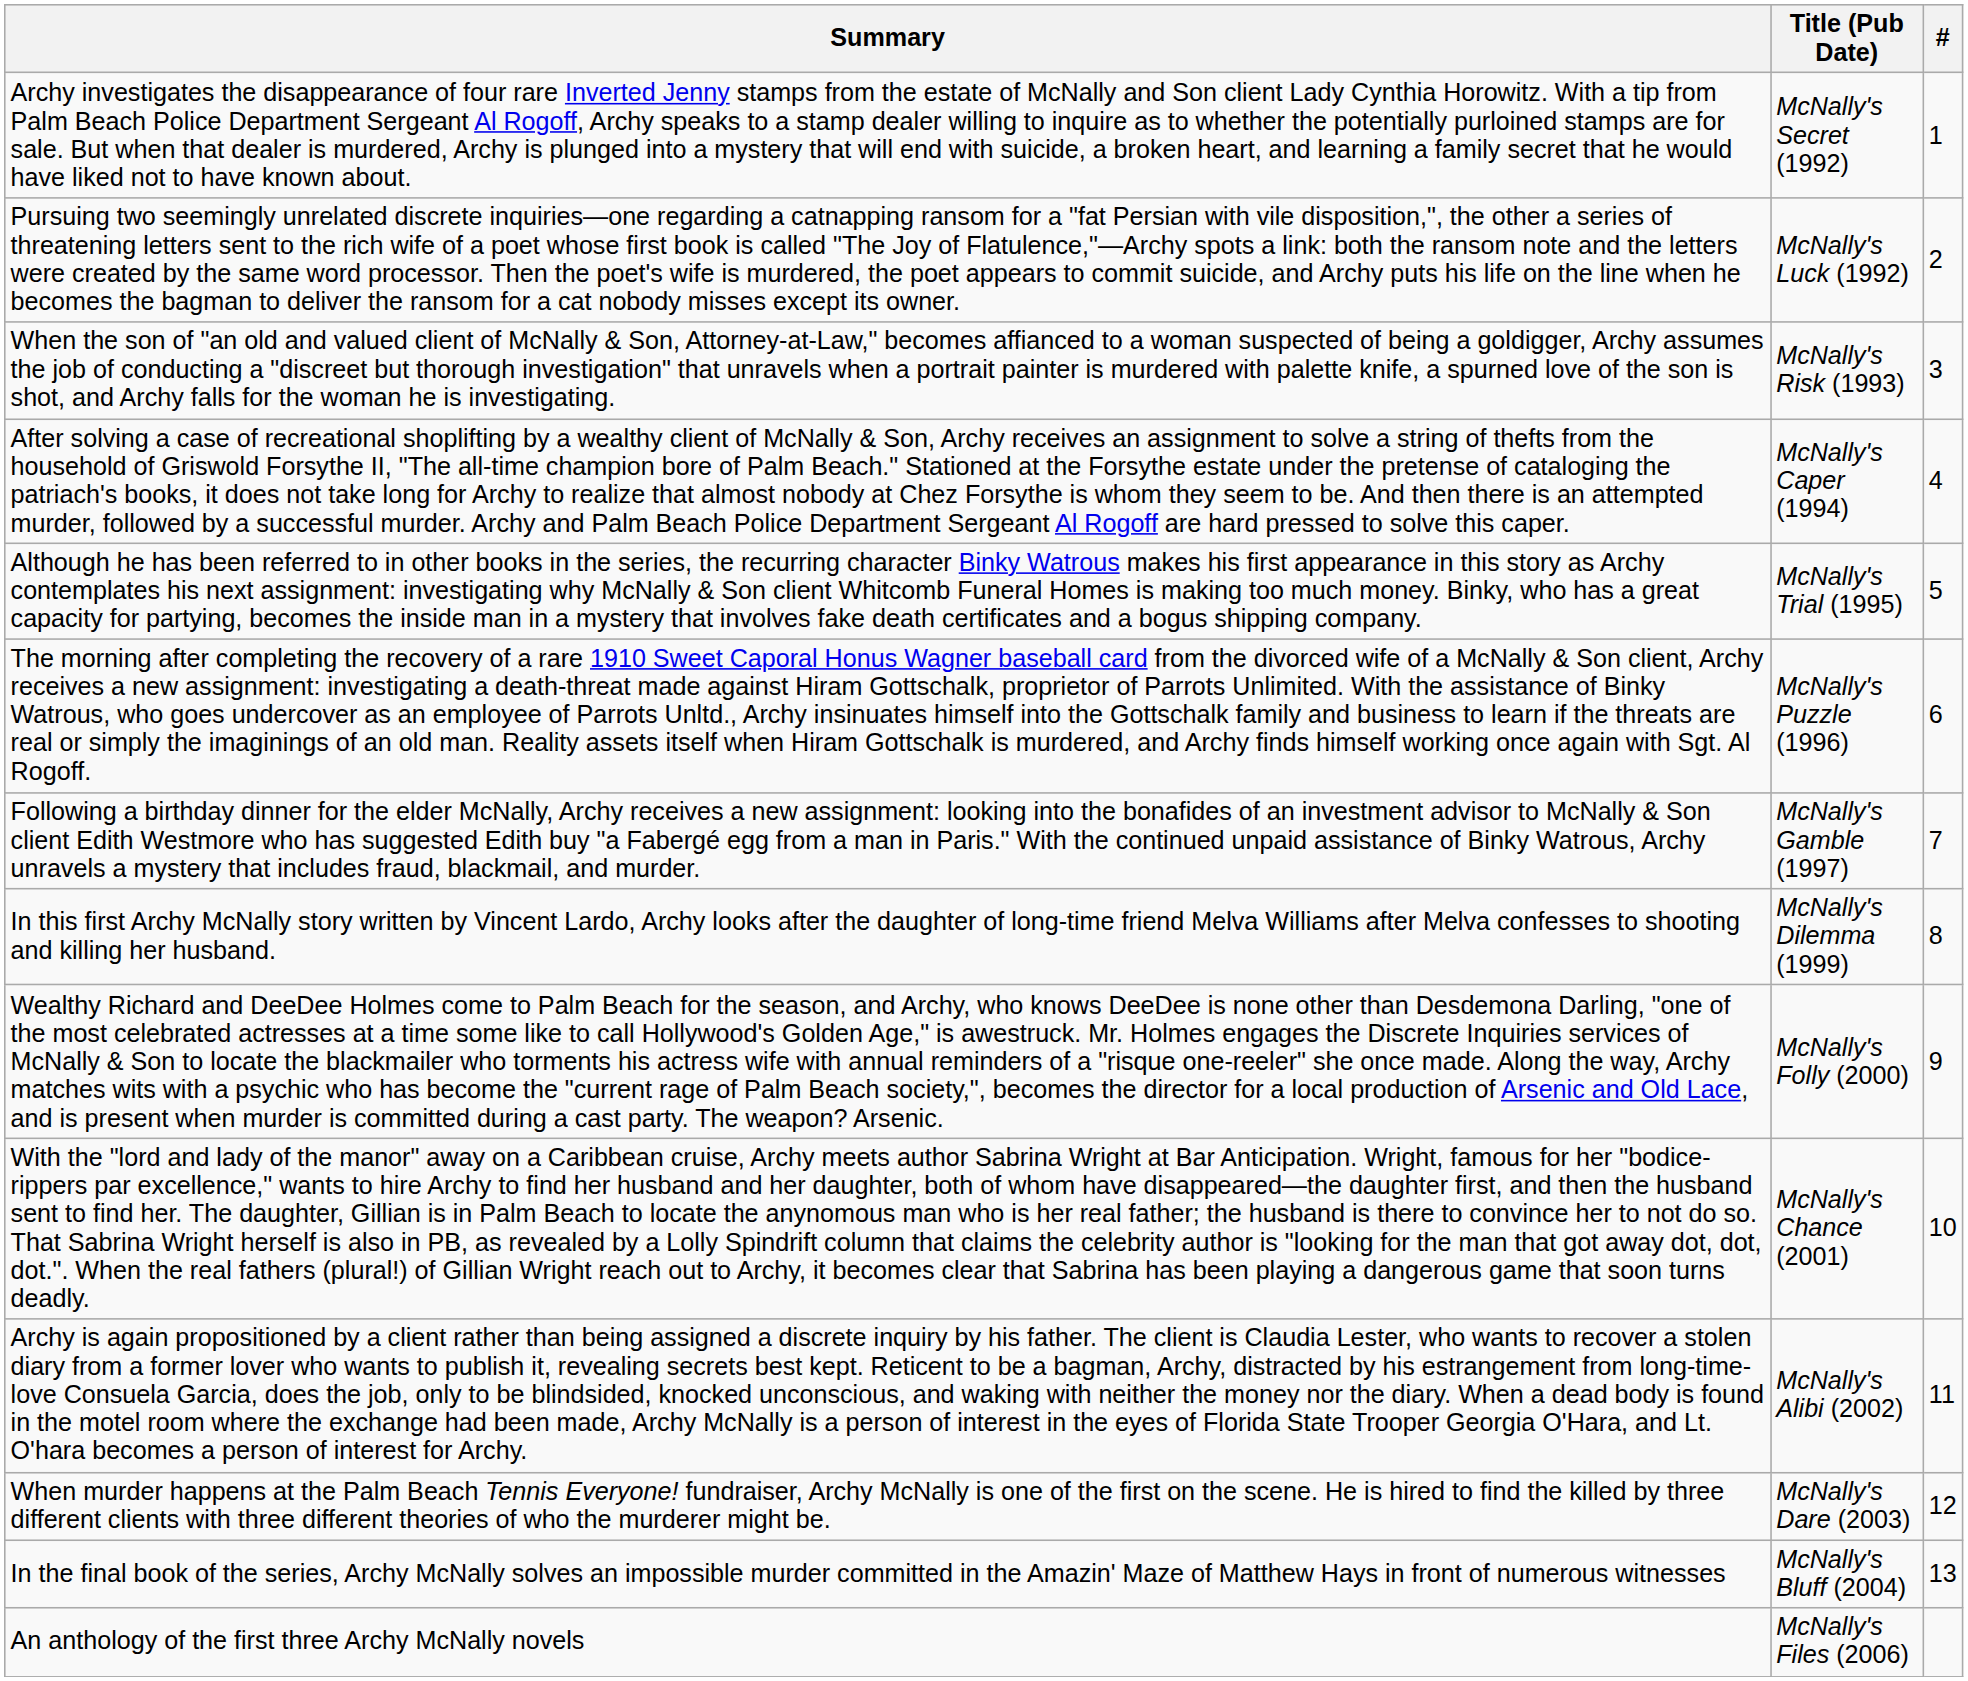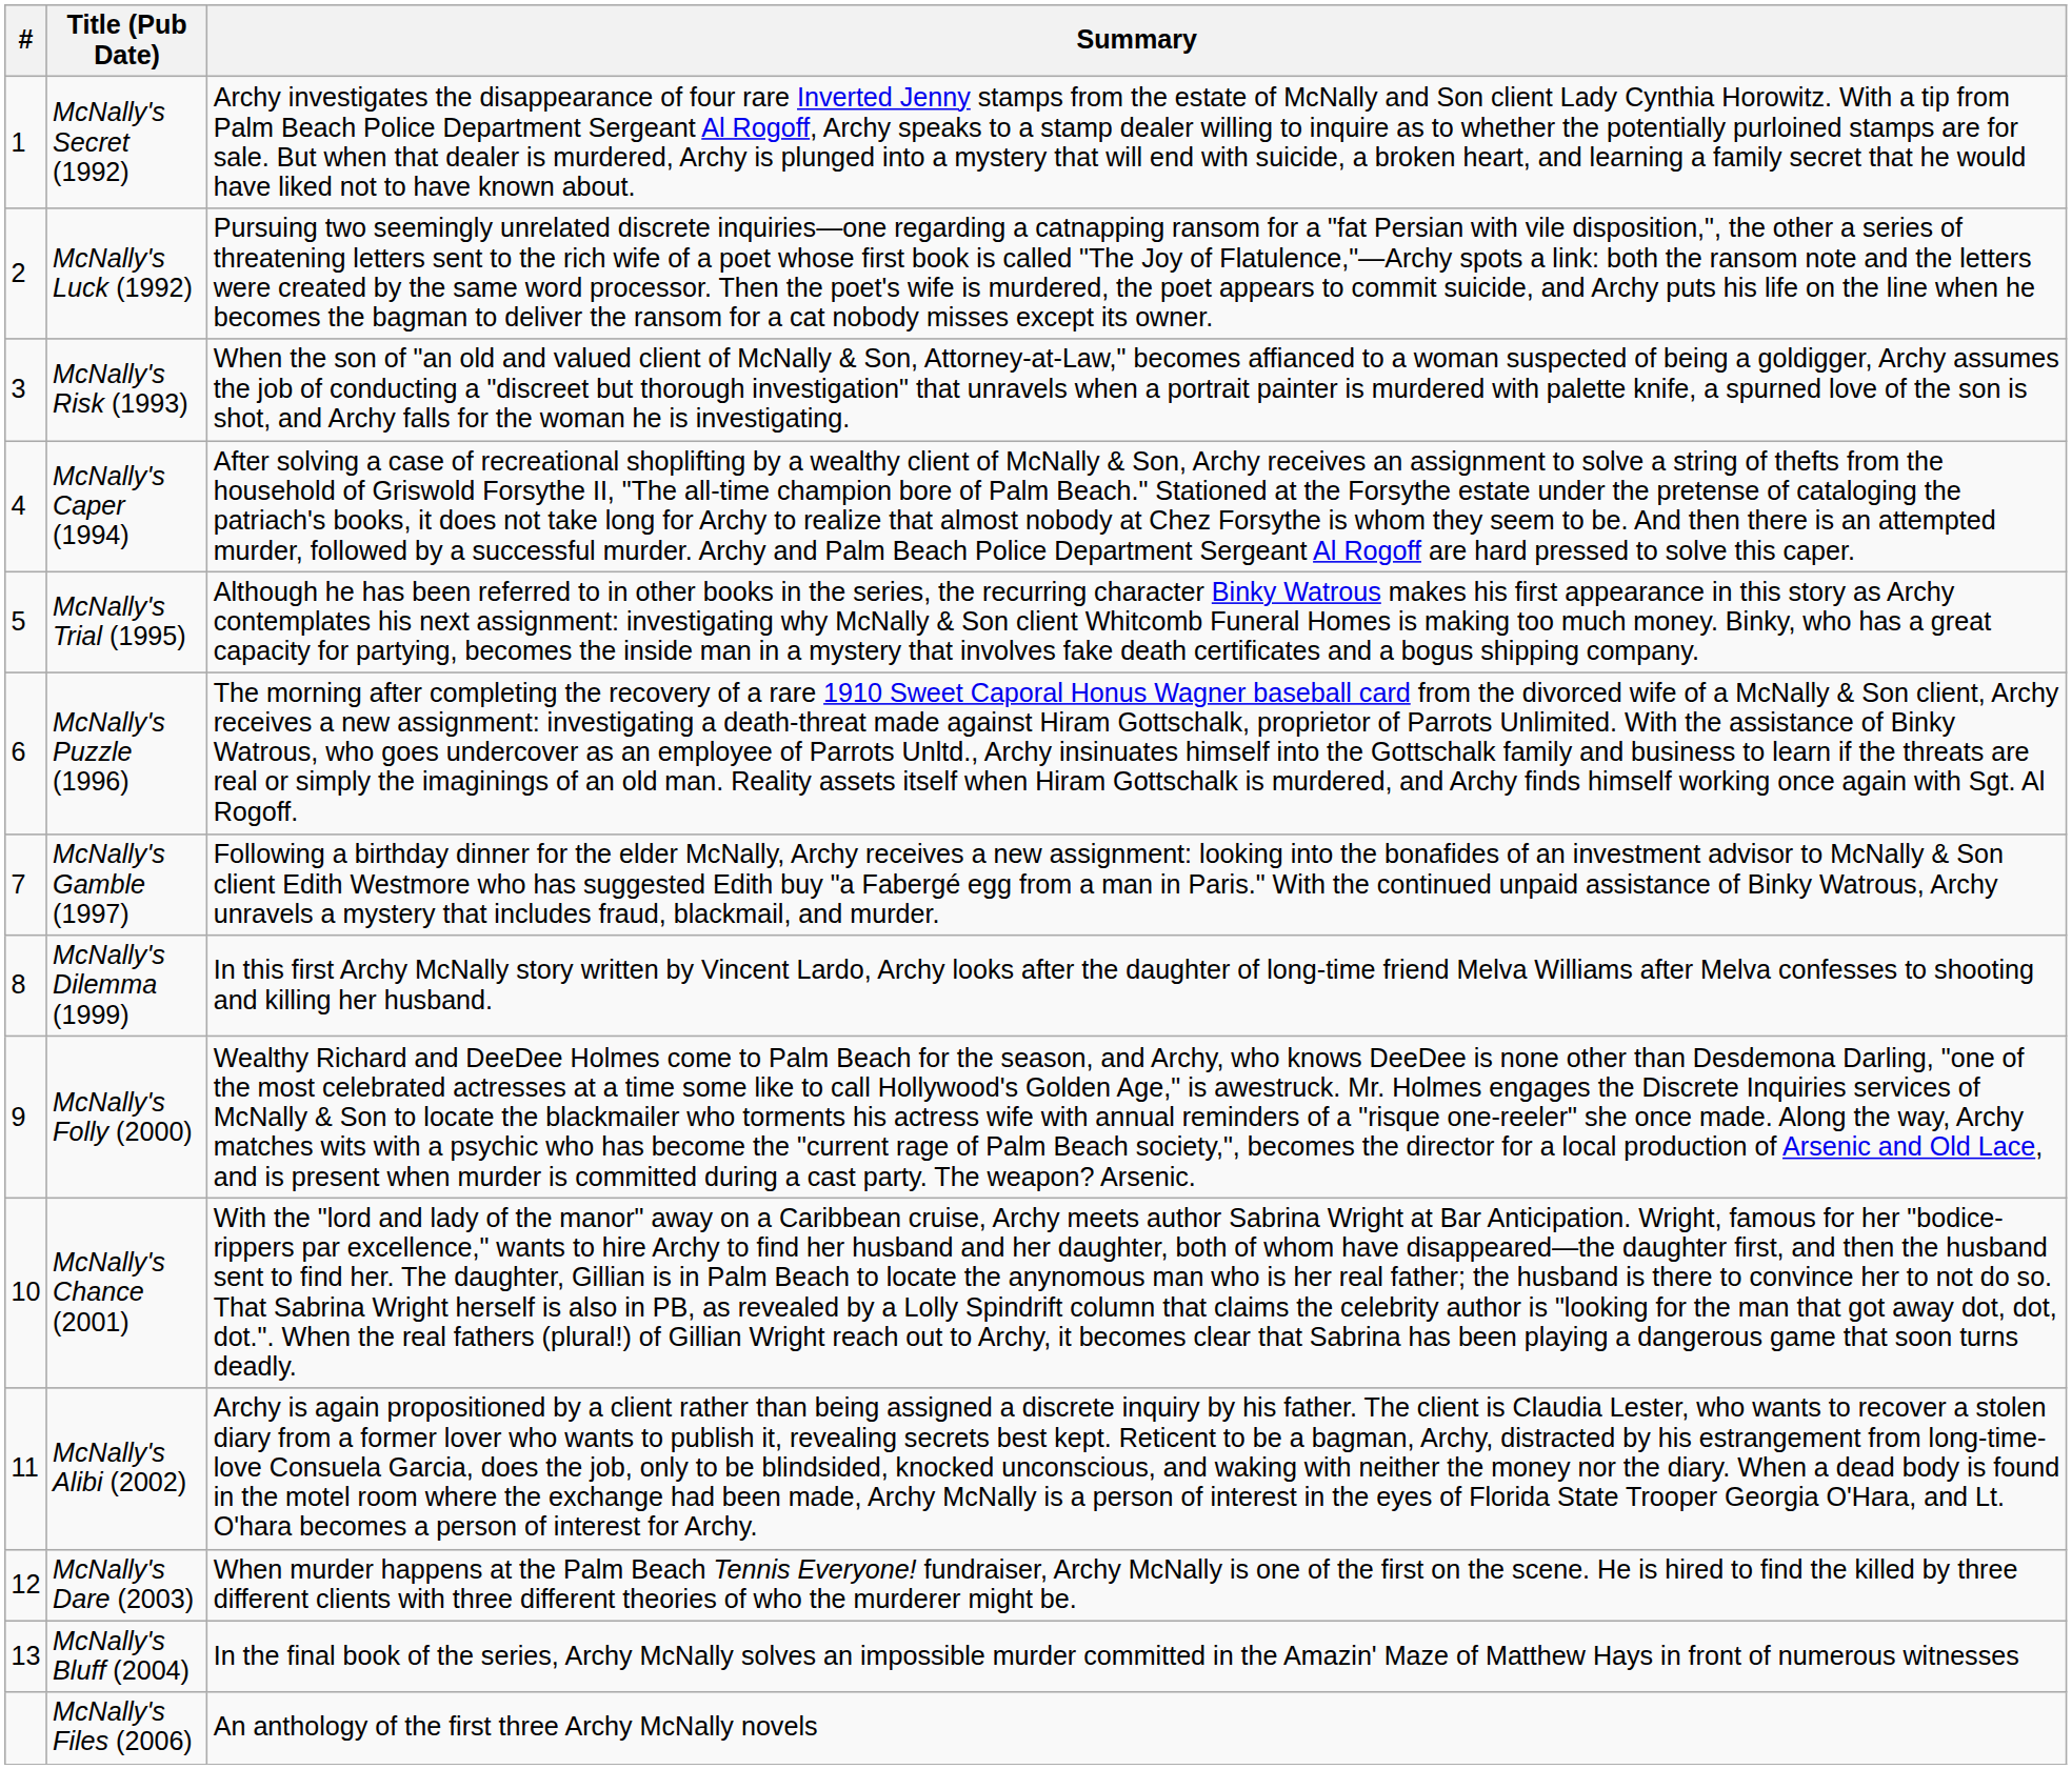 <table class="wikitable">
 <tr>
+<th>#</th>
+<th>Title (Pub Date)</th>
 <th>Summary</th>
-<th>Title (Pub Date)</th>
-<th>#</th>
 </tr>
 <tr>
+<td>1</td>
+<td><em>McNally's Secret</em> (1992)</td>
 <td>Archy investigates the disappearance of four rare <a href='#'>Inverted Jenny</a> stamps from the estate of McNally and Son client Lady Cynthia Horowitz. With a tip from Palm Beach Police Department Sergeant <a href='#'>Al Rogoff</a>, Archy speaks to a stamp dealer willing to inquire as to whether the potentially purloined stamps are for sale. But when that dealer is murdered, Archy is plunged into a mystery that will end with suicide, a broken heart, and learning a family secret that he would have liked not to have known about.</td>
-<td><em>McNally's Secret</em> (1992)</td>
-<td>1</td>
 </tr>
 <tr>
+<td>2</td>
+<td><em>McNally's Luck</em> (1992)</td>
 <td>Pursuing two seemingly unrelated discrete inquiries—one regarding a catnapping ransom for a "fat Persian with vile disposition,", the other a series of threatening letters sent to the rich wife of a poet whose first book is called "The Joy of Flatulence,"—Archy spots a link: both the ransom note and the letters were created by the same word processor. Then the poet's wife is murdered, the poet appears to commit suicide, and Archy puts his life on the line when he becomes the bagman to deliver the ransom for a cat nobody misses except its owner.</td>
-<td><em>McNally's Luck</em> (1992)</td>
-<td>2</td>
 </tr>
 <tr>
+<td>3</td>
+<td><em>McNally's Risk</em> (1993)</td>
 <td>When the son of "an old and valued client of McNally & Son, Attorney-at-Law," becomes affianced to a woman suspected of being a goldigger, Archy assumes the job of conducting a "discreet but thorough investigation" that unravels when a portrait painter is murdered with palette knife, a spurned love of the son is shot, and Archy falls for the woman he is investigating.</td>
-<td><em>McNally's Risk</em> (1993)</td>
-<td>3</td>
 </tr>
 <tr>
+<td>4</td>
+<td><em>McNally's Caper</em> (1994)</td>
 <td>After solving a case of recreational shoplifting by a wealthy client of McNally & Son, Archy receives an assignment to solve a string of thefts from the household of Griswold Forsythe II, "The all-time champion bore of Palm Beach." Stationed at the Forsythe estate under the pretense of cataloging the patriach's books, it does not take long for Archy to realize that almost nobody at Chez Forsythe is whom they seem to be. And then there is an attempted murder, followed by a successful murder. Archy and Palm Beach Police Department Sergeant <a href='#'>Al Rogoff</a> are hard pressed to solve this caper.</td>
-<td><em>McNally's Caper</em> (1994)</td>
-<td>4</td>
 </tr>
 <tr>
+<td>5</td>
+<td><em>McNally's Trial</em> (1995)</td>
 <td>Although he has been referred to in other books in the series, the recurring character <a href='#'>Binky Watrous</a> makes his first appearance in this story as Archy contemplates his next assignment: investigating why McNally & Son client Whitcomb Funeral Homes is making too much money. Binky, who has a great capacity for partying, becomes the inside man in a mystery that involves fake death certificates and a bogus shipping company.</td>
-<td><em>McNally's Trial</em> (1995)</td>
-<td>5</td>
 </tr>
 <tr>
+<td>6</td>
+<td><em>McNally's Puzzle</em> (1996)</td>
 <td>The morning after completing the recovery of a rare <a href='#'>1910 Sweet Caporal Honus Wagner baseball card</a> from the divorced wife of a McNally & Son client, Archy receives a new assignment: investigating a death-threat made against Hiram Gottschalk, proprietor of Parrots Unlimited. With the assistance of Binky Watrous, who goes undercover as an employee of Parrots Unltd., Archy insinuates himself into the Gottschalk family and business to learn if the threats are real or simply the imaginings of an old man. Reality assets itself when Hiram Gottschalk is murdered, and Archy finds himself working once again with Sgt. Al Rogoff.</td>
-<td><em>McNally's Puzzle</em> (1996)</td>
-<td>6</td>
 </tr>
 <tr>
+<td>7</td>
+<td><em>McNally's Gamble</em> (1997)</td>
 <td>Following a birthday dinner for the elder McNally, Archy receives a new assignment: looking into the bonafides of an investment advisor to McNally & Son client Edith Westmore who has suggested Edith buy "a Fabergé egg from a man in Paris." With the continued unpaid assistance of Binky Watrous, Archy unravels a mystery that includes fraud, blackmail, and murder.</td>
-<td><em>McNally's Gamble</em> (1997)</td>
-<td>7</td>
 </tr>
 <tr>
+<td>8</td>
+<td><em>McNally's Dilemma</em> (1999)</td>
 <td>In this first Archy McNally story written by Vincent Lardo, Archy looks  after the daughter of long-time friend Melva Williams after Melva confesses to shooting and killing her husband.</td>
-<td><em>McNally's Dilemma</em> (1999)</td>
-<td>8</td>
 </tr>
 <tr>
+<td>9</td>
+<td><em>McNally's Folly</em> (2000)</td>
 <td>Wealthy Richard and DeeDee Holmes come to Palm Beach for the season, and Archy, who knows DeeDee is none other than Desdemona Darling, "one of the most celebrated actresses at a time some like to call Hollywood's Golden Age," is awestruck. Mr. Holmes engages the Discrete Inquiries services of McNally & Son to locate the blackmailer who torments his actress wife with annual reminders of a "risque one-reeler" she once made. Along the way, Archy matches wits with a psychic who has become the "current rage of Palm Beach society,", becomes the director for a local production of <a href='#'>Arsenic and Old Lace</a>, and is present when murder is committed during a cast party. The weapon? Arsenic.</td>
-<td><em>McNally's Folly</em> (2000)</td>
-<td>9</td>
 </tr>
 <tr>
+<td>10</td>
+<td><em>McNally's Chance</em> (2001)</td>
 <td>With the "lord and lady of the manor" away on a Caribbean cruise, Archy meets author Sabrina Wright at Bar Anticipation. Wright, famous for her "bodice-rippers par excellence," wants to hire Archy to find her husband and her daughter, both of whom have disappeared—the daughter first, and then the husband sent to find her. The daughter, Gillian is in Palm Beach to locate the anynomous man who is her real father; the husband is there to convince her to not do so. That Sabrina Wright herself is also in PB, as revealed by a Lolly Spindrift column that claims the celebrity author is "looking for the man that got away dot, dot, dot.". When the real fathers (plural!) of Gillian Wright reach out to Archy, it becomes clear that Sabrina has been playing a dangerous game that soon turns deadly.</td>
-<td><em>McNally's Chance</em> (2001)</td>
-<td>10</td>
 </tr>
 <tr>
+<td>11</td>
+<td><em>McNally's Alibi</em> (2002)</td>
 <td>Archy is again propositioned by a client rather than being assigned a discrete inquiry by his father. The client is Claudia Lester, who wants to recover a stolen diary from a former lover who wants to publish it, revealing secrets best kept. Reticent to be a bagman, Archy, distracted by his estrangement from long-time-love Consuela Garcia, does the job, only to be blindsided, knocked unconscious, and waking with neither the money nor the diary. When a dead body is found in the motel room where the exchange had been made, Archy McNally is a person of interest in the eyes of Florida State Trooper Georgia O'Hara, and Lt. O'hara becomes a person of interest for Archy.</td>
-<td><em>McNally's Alibi</em> (2002)</td>
-<td>11</td>
 </tr>
 <tr>
+<td>12</td>
+<td><em>McNally's Dare</em> (2003)</td>
 <td>When murder happens at the Palm Beach <em>Tennis Everyone!</em> fundraiser, Archy McNally is one of the first on the scene. He is hired to find the killed by three different clients with three different theories of who the murderer might be.</td>
-<td><em>McNally's Dare</em> (2003)</td>
-<td>12</td>
 </tr>
 <tr>
+<td>13</td>
+<td><em>McNally's Bluff</em> (2004)</td>
 <td>In the final book of the series, Archy McNally solves an impossible murder committed in the Amazin' Maze of Matthew Hays in front of numerous witnesses</td>
-<td><em>McNally's Bluff</em> (2004)</td>
-<td>13</td>
 </tr>
 <tr>
+<td></td>
+<td><em>McNally's Files</em> (2006)</td>
 <td>An anthology of the first three Archy McNally novels</td>
-<td><em>McNally's Files</em> (2006)</td>
-<td></td>
 </tr>
 </table>
